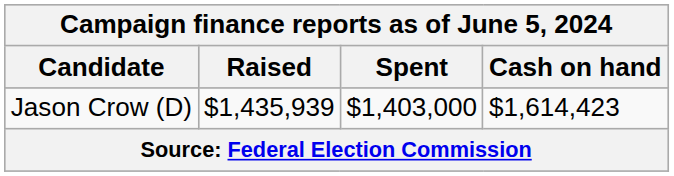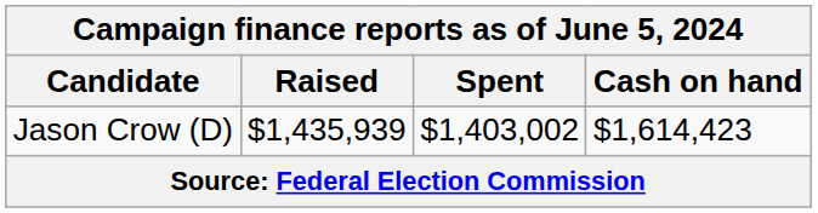 <table class="wikitable sortable">
 <tr>
 <th colspan=4>Campaign finance reports as of June 5, 2024</th>
 </tr>
 <tr style="text-align:center;">
 <th>Candidate</th>
 <th>Raised</th>
 <th>Spent</th>
 <th>Cash on hand</th>
 </tr>
 <tr>
 <td>Jason Crow (D)</td>
 <td>$1,435,939</td>
-<td>$1,403,000</td>
+<td>$1,403,002</td>
 <td>$1,614,423</td>
 </tr>
 <tr>
 <th colspan="4"><small>Source: <a href='#'>Federal Election Commission</a></small></th>
 </tr>
 </table>
